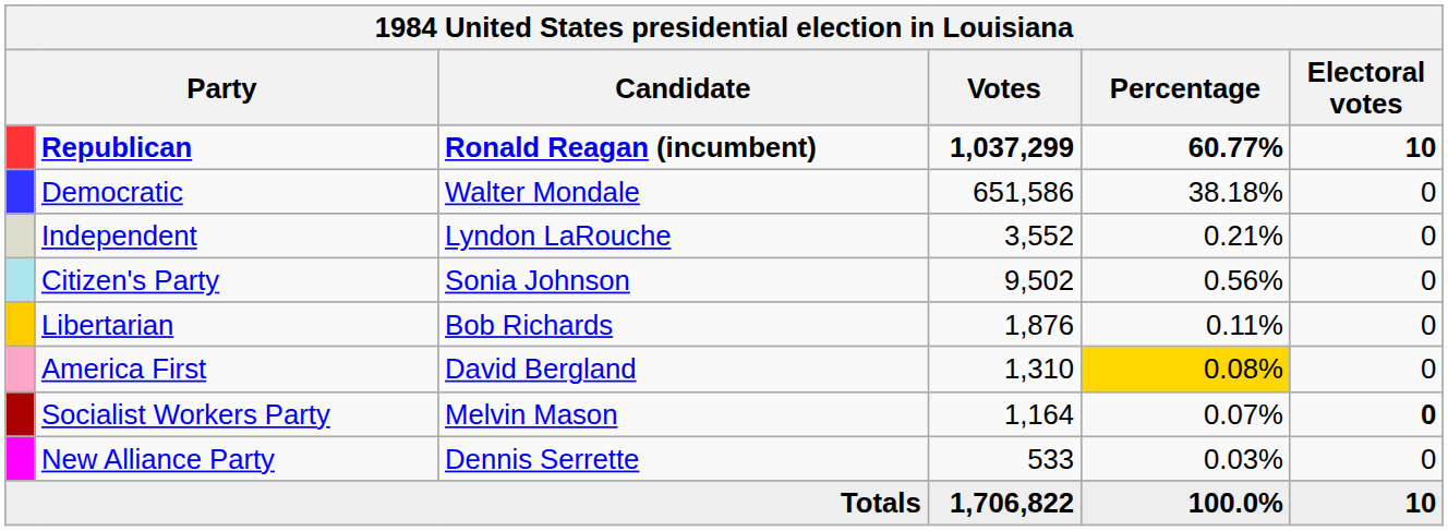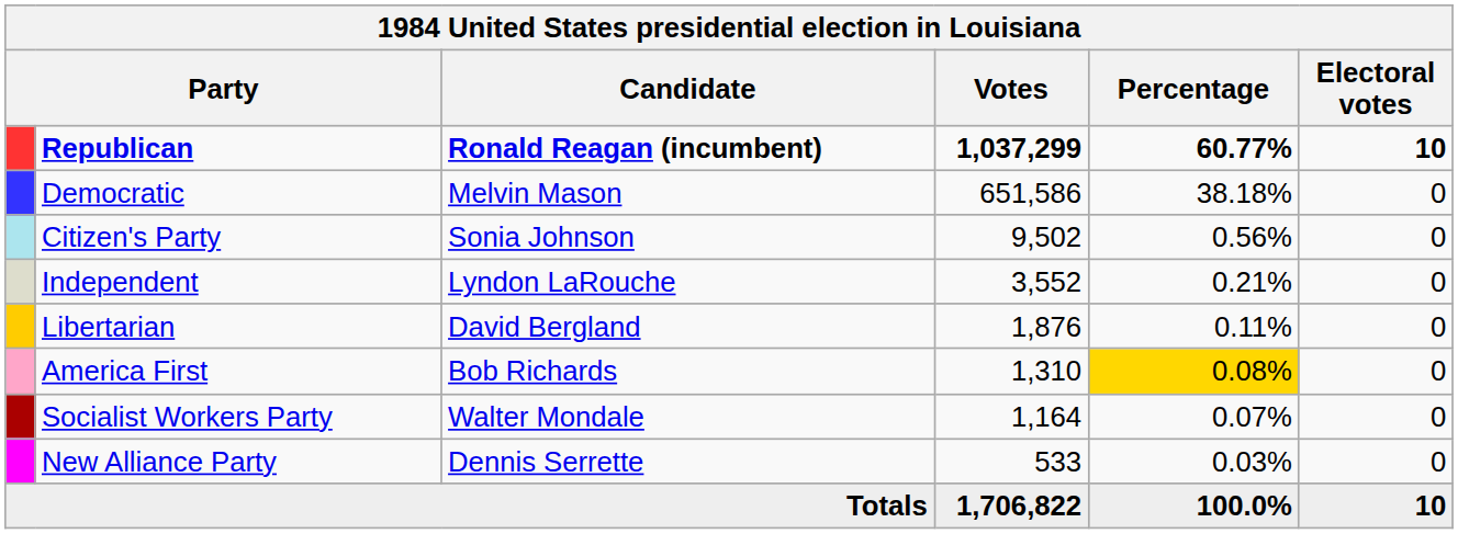 <table class="wikitable" style="font-size: 95%;">
 <tr>
 <th colspan="6">1984 United States presidential election in Louisiana</th>
 </tr>
 <tr>
 <th colspan="2" style="width: 15em">Party</th>
 <th style="width: 17em">Candidate</th>
 <th style="width: 5em">Votes</th>
 <th style="width: 7em">Percentage</th>
 <th style="width: 5em">Electoral votes</th>
 </tr>
 <tr>
 <th style="background:#f33; width:3px;"></th>
 <td style="width: 130px"><strong><a href='#'>Republican</a></strong></td>
 <td><strong><a href='#'>Ronald Reagan</a> (incumbent)</strong></td>
 <td style="text-align:right;"><strong>1,037,299</strong></td>
 <td style="text-align:right;"><strong>60.77%</strong></td>
 <td style="text-align:right;"><strong>10</strong></td>
 </tr>
 <tr>
 <th style="background:#33f; width:3px;"></th>
 <td style="width: 130px"><a href='#'>Democratic</a></td>
-<td><a href='#'>Walter Mondale</a></td>
+<td><a href='#'>Melvin Mason</a></td>
 <td style="text-align:right;">651,586</td>
 <td style="text-align:right;">38.18%</td>
+<td style="text-align:right;">0</td>
+</tr>
+<tr>
+<th style="background: #ACE5EE; width:3px;"></th>
+<td style="width: 130px"><a href='#'>Citizen's Party</a></td>
+<td><a href='#'>Sonia Johnson</a></td>
+<td style="text-align:right;">9,502</td>
+<td style="text-align:right;">0.56%</td>
 <td style="text-align:right;">0</td>
 </tr>
 <tr>
 <th style="background:#DDDDCC; width:3px;"></th>
 <td style="width: 130px"><a href='#'>Independent</a></td>
 <td><a href='#'>Lyndon LaRouche</a></td>
 <td style="text-align:right;">3,552</td>
 <td style="text-align:right;">0.21%</td>
 <td style="text-align:right;">0</td>
 </tr>
 <tr>
-<th style="background: #ACE5EE; width:3px;"></th>
-<td style="width: 130px"><a href='#'>Citizen's Party</a></td>
-<td><a href='#'>Sonia Johnson</a></td>
-<td style="text-align:right;">9,502</td>
-<td style="text-align:right;">0.56%</td>
-<td style="text-align:right;">0</td>
-</tr>
-<tr>
 <th style="background:#FFCC00; width:3px;"></th>
 <td style="width: 130px"><a href='#'>Libertarian</a></td>
-<td><a href='#'>Bob Richards</a></td>
+<td><a href='#'>David Bergland</a></td>
 <td style="text-align:right;">1,876</td>
 <td style="text-align:right;">0.11%</td>
 <td style="text-align:right;">0</td>
 </tr>
 <tr>
 <th style="background:#FFA6C9; width:3px;"></th>
 <td style="width: 130px"><a href='#'>America First</a></td>
-<td><a href='#'>David Bergland</a></td>
+<td><a href='#'>Bob Richards</a></td>
 <td style="text-align:right;">1,310</td>
 <td style="background: gold; text-align:right;">0.08%</td>
 <td style="text-align:right;">0</td>
 </tr>
 <tr>
 <th style="background: #aa0000; width:3px;"></th>
 <td style="width: 130px"><a href='#'>Socialist Workers Party</a></td>
-<td><a href='#'>Melvin Mason</a></td>
+<td><a href='#'>Walter Mondale</a></td>
 <td style="text-align:right;">1,164</td>
 <td style="text-align:right;">0.07%</td>
-<td style="text-align:right;"><strong>0</strong></td>
+<td style="text-align:right;">0</td>
 </tr>
 <tr>
 <th style="background: #FF00FF; width:3px;"></th>
 <td style="width: 130px"><a href='#'>New Alliance Party</a></td>
 <td><a href='#'>Dennis Serrette</a></td>
 <td style="text-align:right;">533</td>
 <td style="text-align:right;">0.03%</td>
 <td style="text-align:right;">0</td>
 </tr>
 <tr style="background:#eee; text-align:right;">
 <td colspan="3"><strong>Totals</strong></td>
 <td><strong>1,706,822</strong></td>
 <td><strong>100.0%</strong></td>
 <td><strong>10</strong></td>
 </tr>
 </table>
